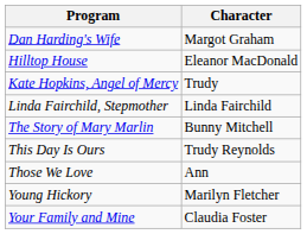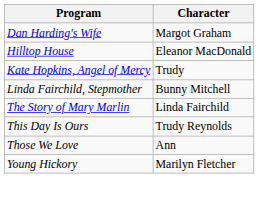 <table class="wikitable">
 <tr>
 <th>Program</th>
 <th>Character</th>
 </tr>
 <tr>
 <td><em><a href='#'>Dan Harding's Wife</a></em></td>
 <td>Margot Graham</td>
 </tr>
 <tr>
 <td><em><a href='#'>Hilltop House</a></em></td>
 <td>Eleanor MacDonald</td>
 </tr>
 <tr>
 <td><em><a href='#'>Kate Hopkins, Angel of Mercy</a></em></td>
 <td>Trudy</td>
 </tr>
 <tr>
 <td><em>Linda Fairchild, Stepmother</em></td>
-<td>Linda Fairchild</td>
+<td>Bunny Mitchell</td>
 </tr>
 <tr>
 <td><em><a href='#'>The Story of Mary Marlin</a></em></td>
-<td>Bunny Mitchell</td>
+<td>Linda Fairchild</td>
 </tr>
 <tr>
 <td><em>This Day Is Ours</em></td>
 <td>Trudy Reynolds</td>
 </tr>
 <tr>
 <td><em>Those We Love</em></td>
 <td>Ann</td>
 </tr>
 <tr>
 <td><em>Young Hickory</em></td>
 <td>Marilyn Fletcher</td>
 </tr>
-<tr>
-<td><em><a href='#'>Your Family and Mine</a></em></td>
-<td>Claudia Foster</td>
-</tr>
 </table>
